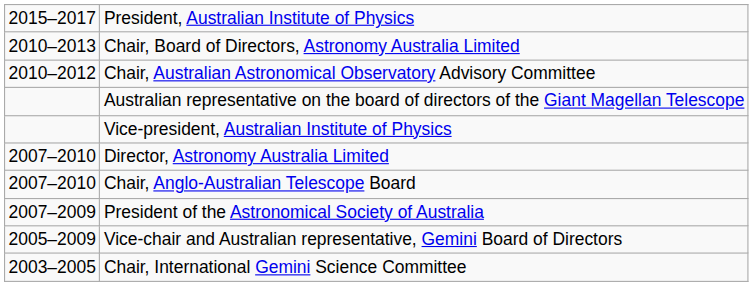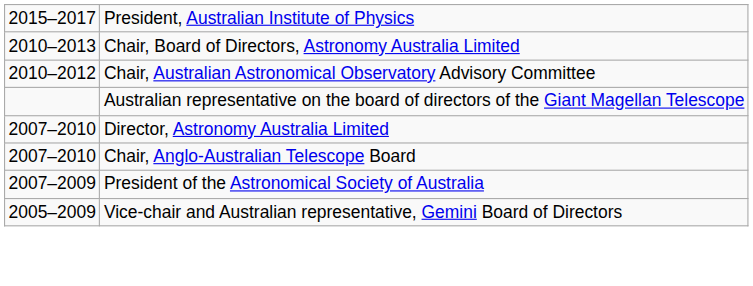 <table class="wikitable">
 <tr>
 <td>2015–2017</td>
 <td>President, <a href='#'>Australian Institute of Physics</a></td>
 </tr>
 <tr>
 <td>2010–2013</td>
 <td>Chair, Board of Directors, <a href='#'>Astronomy Australia Limited</a></td>
 </tr>
 <tr>
 <td>2010–2012</td>
 <td>Chair, <a href='#'>Australian Astronomical Observatory</a> Advisory Committee</td>
 </tr>
 <tr>
 <td></td>
 <td>Australian representative on the board of directors of the <a href='#'>Giant Magellan Telescope</a></td>
 </tr>
 <tr>
-<td></td>
-<td>Vice-president, <a href='#'>Australian Institute of Physics</a></td>
-</tr>
-<tr>
 <td>2007–2010</td>
 <td>Director, <a href='#'>Astronomy Australia Limited</a></td>
 </tr>
 <tr>
 <td>2007–2010</td>
 <td>Chair, <a href='#'>Anglo-Australian Telescope</a> Board</td>
 </tr>
 <tr>
 <td>2007–2009</td>
 <td>President of the <a href='#'>Astronomical Society of Australia</a></td>
 </tr>
 <tr>
 <td>2005–2009</td>
 <td>Vice-chair and Australian representative, <a href='#'>Gemini</a> Board of Directors</td>
 </tr>
-<tr>
-<td>2003–2005</td>
-<td>Chair, International <a href='#'>Gemini</a> Science Committee</td>
-</tr>
 </table>
